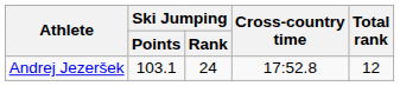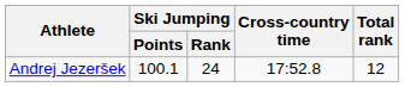 <table class="wikitable" style="font-size:90%">
 <tr>
 <th rowspan="2">Athlete</th>
 <th colspan="2">Ski Jumping</th>
 <th rowspan="2">Cross-country <br> time</th>
 <th rowspan="2">Total <br> rank</th>
 </tr>
 <tr>
 <th>Points</th>
 <th>Rank</th>
 </tr>
 <tr>
 <td><a href='#'>Andrej Jezeršek</a></td>
-<td align="center">103.1</td>
+<td align="center">100.1</td>
 <td align="center">24</td>
 <td align="center">17:52.8</td>
 <td align="center">12</td>
 </tr>
 </table>
